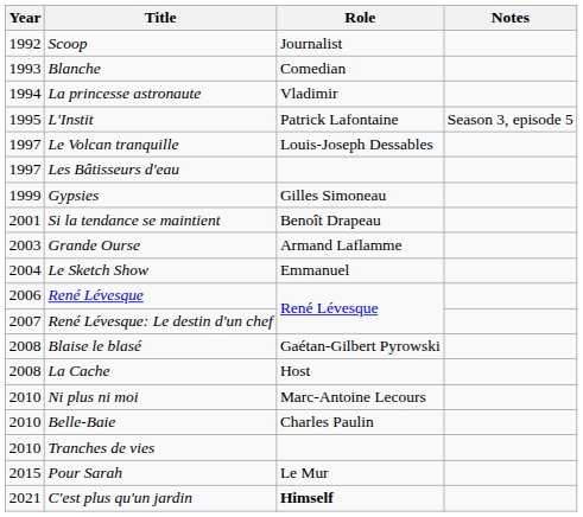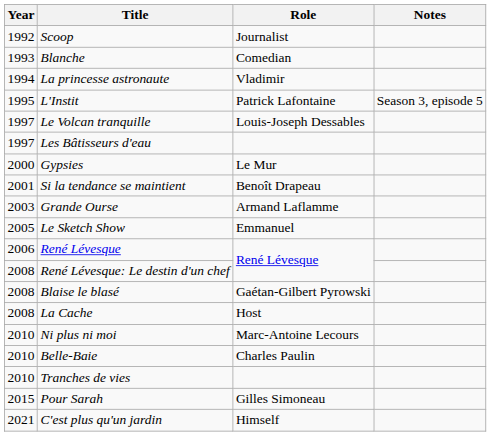 <table class="wikitable sortable">
 <tr>
 <th>Year</th>
 <th>Title</th>
 <th>Role</th>
 <th class="unsortable">Notes</th>
 </tr>
 <tr>
 <td>1992</td>
 <td><em>Scoop</em></td>
 <td>Journalist</td>
 <td></td>
 </tr>
 <tr>
 <td>1993</td>
 <td><em>Blanche</em></td>
 <td>Comedian</td>
 <td></td>
 </tr>
 <tr>
 <td>1994</td>
 <td><em>La princesse astronaute</em></td>
 <td>Vladimir</td>
 <td></td>
 </tr>
 <tr>
 <td>1995</td>
 <td><em>L'Instit</em></td>
 <td>Patrick Lafontaine</td>
 <td>Season 3, episode 5</td>
 </tr>
 <tr>
 <td>1997</td>
 <td><em>Le Volcan tranquille</em></td>
 <td>Louis-Joseph Dessables</td>
 <td></td>
 </tr>
 <tr>
 <td>1997</td>
 <td><em>Les Bâtisseurs d'eau</em></td>
 <td></td>
 <td></td>
 </tr>
 <tr>
-<td>1999</td>
+<td>2000</td>
 <td><em>Gypsies</em></td>
-<td>Gilles Simoneau</td>
+<td>Le Mur</td>
 <td></td>
 </tr>
 <tr>
 <td>2001</td>
 <td><em>Si la tendance se maintient</em></td>
 <td>Benoît Drapeau</td>
 <td></td>
 </tr>
 <tr>
 <td>2003</td>
 <td><em>Grande Ourse</em></td>
 <td>Armand Laflamme</td>
 <td></td>
 </tr>
 <tr>
-<td>2004</td>
+<td>2005</td>
 <td><em>Le Sketch Show</em></td>
 <td>Emmanuel</td>
 <td></td>
 </tr>
 <tr>
 <td>2006</td>
 <td><em><a href='#'>René Lévesque</a></em></td>
 <td rowspan=2><a href='#'>René Lévesque</a></td>
 <td></td>
 </tr>
 <tr>
-<td>2007</td>
+<td>2008</td>
 <td><em>René Lévesque: Le destin d'un chef</em></td>
 <td></td>
 </tr>
 <tr>
 <td>2008</td>
 <td><em>Blaise le blasé</em></td>
 <td>Gaétan-Gilbert Pyrowski</td>
 <td></td>
 </tr>
 <tr>
 <td>2008</td>
 <td><em>La Cache</em></td>
 <td>Host</td>
 <td></td>
 </tr>
 <tr>
 <td>2010</td>
 <td><em>Ni plus ni moi</em></td>
 <td>Marc-Antoine Lecours</td>
 <td></td>
 </tr>
 <tr>
 <td>2010</td>
 <td><em>Belle-Baie</em></td>
 <td>Charles Paulin</td>
 <td></td>
 </tr>
 <tr>
 <td>2010</td>
 <td><em>Tranches de vies</em></td>
 <td></td>
 <td></td>
 </tr>
 <tr>
 <td>2015</td>
 <td><em>Pour Sarah</em></td>
-<td>Le Mur</td>
+<td>Gilles Simoneau</td>
 <td></td>
 </tr>
 <tr>
 <td>2021</td>
 <td><em>C'est plus qu'un jardin</em></td>
-<td><strong>Himself</strong></td>
+<td>Himself</td>
 <td></td>
 </tr>
 </table>
